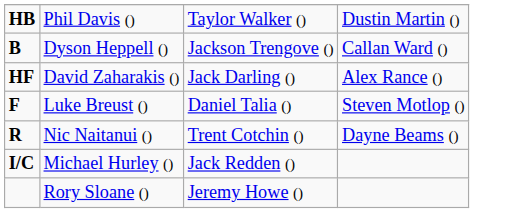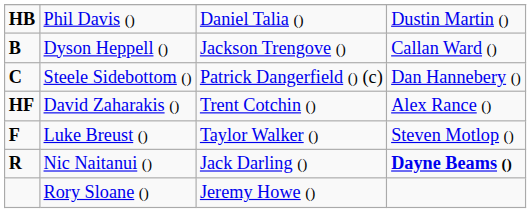 <table class="wikitable">
 <tr>
 </tr>
 <tr>
 <td><strong>HB</strong></td>
 <td><a href='#'>Phil Davis</a> <small>()</small></td>
-<td><a href='#'>Taylor Walker</a> <small>()</small></td>
+<td><a href='#'>Daniel Talia</a> <small>()</small></td>
 <td><a href='#'>Dustin Martin</a> <small>()</small></td>
 </tr>
 <tr>
 <td><strong>B</strong></td>
 <td><a href='#'>Dyson Heppell</a> <small>()</small></td>
 <td><a href='#'>Jackson Trengove</a> <small>()</small></td>
 <td><a href='#'>Callan Ward</a> <small>()</small></td>
 </tr>
 <tr>
+<td><strong>C</strong></td>
+<td><a href='#'>Steele Sidebottom</a> <small>()</small></td>
+<td><a href='#'>Patrick Dangerfield</a> <small>()</small> (c)</td>
+<td><a href='#'>Dan Hannebery</a> <small>()</small></td>
+</tr>
+<tr>
 <td><strong>HF</strong></td>
 <td><a href='#'>David Zaharakis</a> <small>()</small></td>
-<td><a href='#'>Jack Darling</a> <small>()</small></td>
+<td><a href='#'>Trent Cotchin</a> <small>()</small></td>
 <td><a href='#'>Alex Rance</a> <small>()</small></td>
 </tr>
 <tr>
 <td><strong>F</strong></td>
 <td><a href='#'>Luke Breust</a> <small>()</small></td>
-<td><a href='#'>Daniel Talia</a> <small>()</small></td>
+<td><a href='#'>Taylor Walker</a> <small>()</small></td>
 <td><a href='#'>Steven Motlop</a> <small>()</small></td>
 </tr>
 <tr>
 <td><strong>R</strong></td>
 <td><a href='#'>Nic Naitanui</a> <small>()</small></td>
-<td><a href='#'>Trent Cotchin</a> <small>()</small></td>
-<td><a href='#'>Dayne Beams</a> <small>()</small></td>
-</tr>
-<tr>
-<td><strong>I/C</strong></td>
-<td><a href='#'>Michael Hurley</a> <small>()</small></td>
-<td><a href='#'>Jack Redden</a> <small>()</small></td>
-<td></td>
+<td><a href='#'>Jack Darling</a> <small>()</small></td>
+<td><strong><a href='#'>Dayne Beams</a> <small>()</small></strong></td>
 </tr>
 <tr>
 <td></td>
 <td><a href='#'>Rory Sloane</a> <small>()</small></td>
 <td><a href='#'>Jeremy Howe</a> <small>()</small></td>
 <td></td>
 </tr>
 </table>
